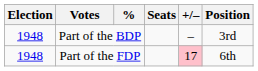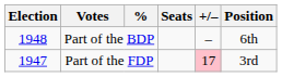 <table class="wikitable" style="text-align:center">
 <tr>
 <th>Election</th>
 <th>Votes</th>
 <th>%</th>
 <th>Seats</th>
 <th>+/–</th>
 <th>Position</th>
 </tr>
 <tr>
 <td><a href='#'>1948</a></td>
 <td colspan=2>Part of the <a href='#'>BDP</a></td>
 <td></td>
 <td>–</td>
-<td> 3rd</td>
+<td>6th</td>
 </tr>
 <tr>
-<td><a href='#'>1948</a></td>
+<td><a href='#'>1947</a></td>
 <td colspan=2>Part of the <a href='#'>FDP</a></td>
 <td></td>
 <td style="background: pink;"> 17</td>
-<td>6th</td>
+<td> 3rd</td>
 </tr>
 </table>
